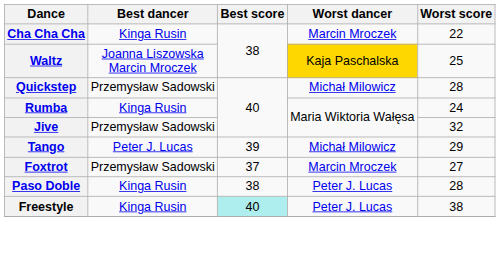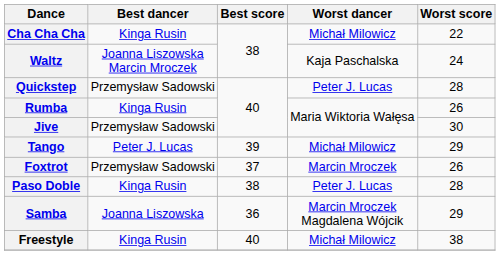 <table class="wikitable sortable" style="text-align:center;">
 <tr>
 <th>Dance</th>
 <th class="sortable">Best dancer</th>
 <th>Best score</th>
 <th class="sortable">Worst dancer</th>
 <th>Worst score</th>
 </tr>
 <tr>
 <th><a href='#'>Cha Cha Cha</a></th>
 <td><a href='#'>Kinga Rusin</a></td>
 <td rowspan="2">38</td>
-<td><a href='#'>Marcin Mroczek</a></td>
+<td><a href='#'>Michał Milowicz</a></td>
 <td>22</td>
 </tr>
 <tr>
 <th><a href='#'>Waltz</a></th>
 <td><a href='#'>Joanna Liszowska</a><br><a href='#'>Marcin Mroczek</a></td>
-<td style="background: gold;">Kaja Paschalska</td>
-<td>25</td>
+<td>Kaja Paschalska</td>
+<td>24</td>
 </tr>
 <tr>
 <th><a href='#'>Quickstep</a></th>
 <td>Przemysław Sadowski</td>
 <td rowspan="3">40</td>
-<td><a href='#'>Michał Milowicz</a></td>
+<td><a href='#'>Peter J. Lucas</a></td>
 <td>28</td>
 </tr>
 <tr>
 <th><a href='#'>Rumba</a></th>
 <td><a href='#'>Kinga Rusin</a></td>
 <td rowspan="2">Maria Wiktoria Wałęsa</td>
-<td>24</td>
+<td>26</td>
 </tr>
 <tr>
 <th><a href='#'>Jive</a></th>
 <td>Przemysław Sadowski</td>
-<td>32</td>
+<td>30</td>
 </tr>
 <tr>
 <th><a href='#'>Tango</a></th>
 <td><a href='#'>Peter J. Lucas</a></td>
 <td>39</td>
 <td><a href='#'>Michał Milowicz</a></td>
 <td>29</td>
 </tr>
 <tr>
 <th><a href='#'>Foxtrot</a></th>
 <td>Przemysław Sadowski</td>
 <td>37</td>
 <td><a href='#'>Marcin Mroczek</a></td>
-<td>27</td>
+<td>26</td>
 </tr>
 <tr>
 <th><a href='#'>Paso Doble</a></th>
 <td><a href='#'>Kinga Rusin</a></td>
 <td>38</td>
 <td><a href='#'>Peter J. Lucas</a></td>
 <td>28</td>
 </tr>
 <tr>
+<th><a href='#'>Samba</a></th>
+<td><a href='#'>Joanna Liszowska</a></td>
+<td>36</td>
+<td><a href='#'>Marcin Mroczek</a><br>Magdalena Wójcik</td>
+<td>29</td>
+</tr>
+<tr>
 <th>Freestyle</th>
 <td><a href='#'>Kinga Rusin</a></td>
-<td style="background: paleturquoise;">40</td>
-<td><a href='#'>Peter J. Lucas</a></td>
+<td>40</td>
+<td><a href='#'>Michał Milowicz</a></td>
 <td>38</td>
 </tr>
 <tr>
 </tr>
 </table>
